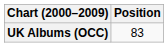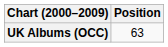 <table class="wikitable plainrowheaders" style="text-align:center;">
 <tr>
 <th>Chart (2000–2009)</th>
 <th>Position</th>
 </tr>
 <tr>
 <th scope="row">UK Albums (OCC)</th>
-<td>83</td>
+<td>63</td>
 </tr>
 </table>
